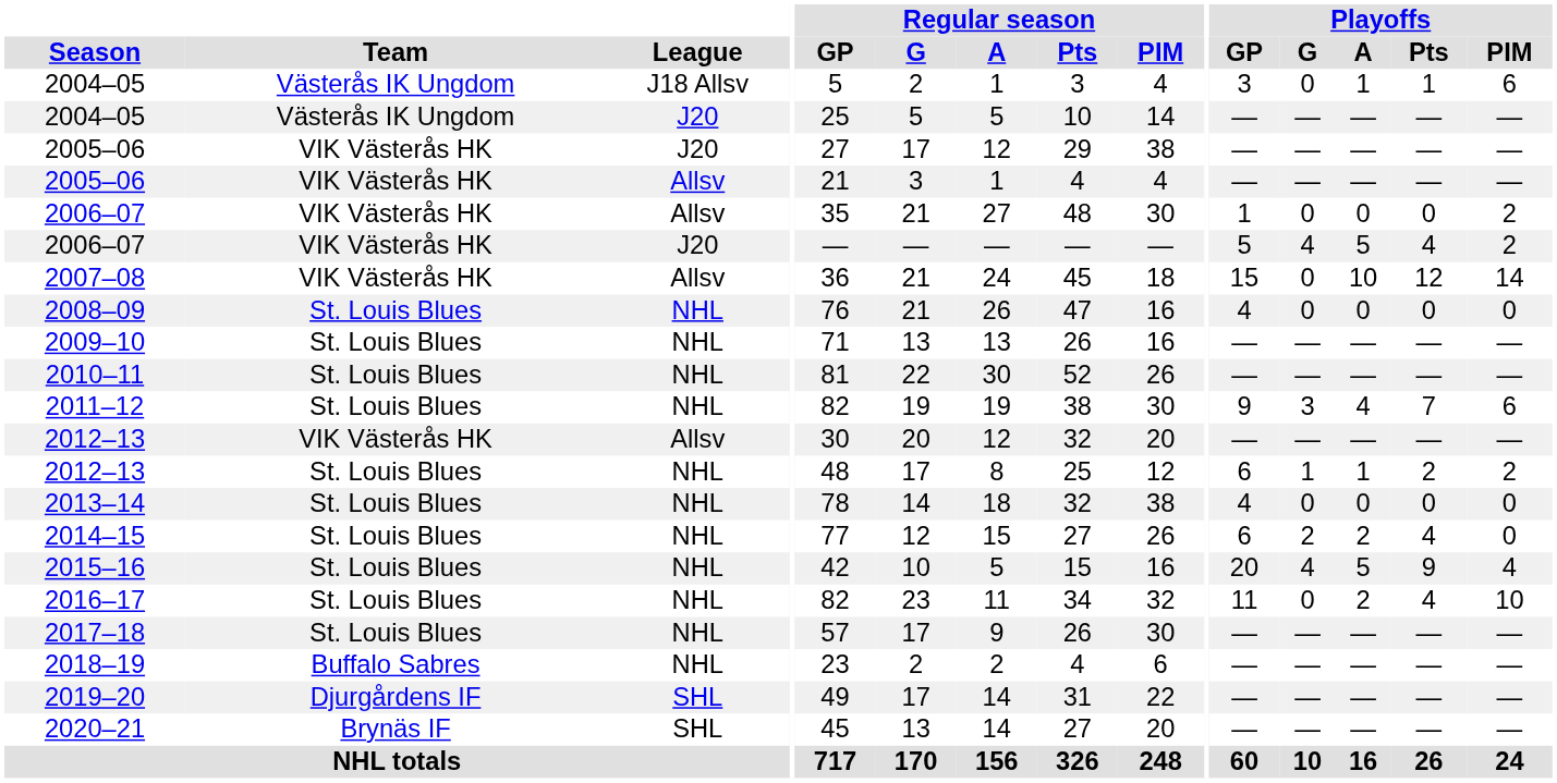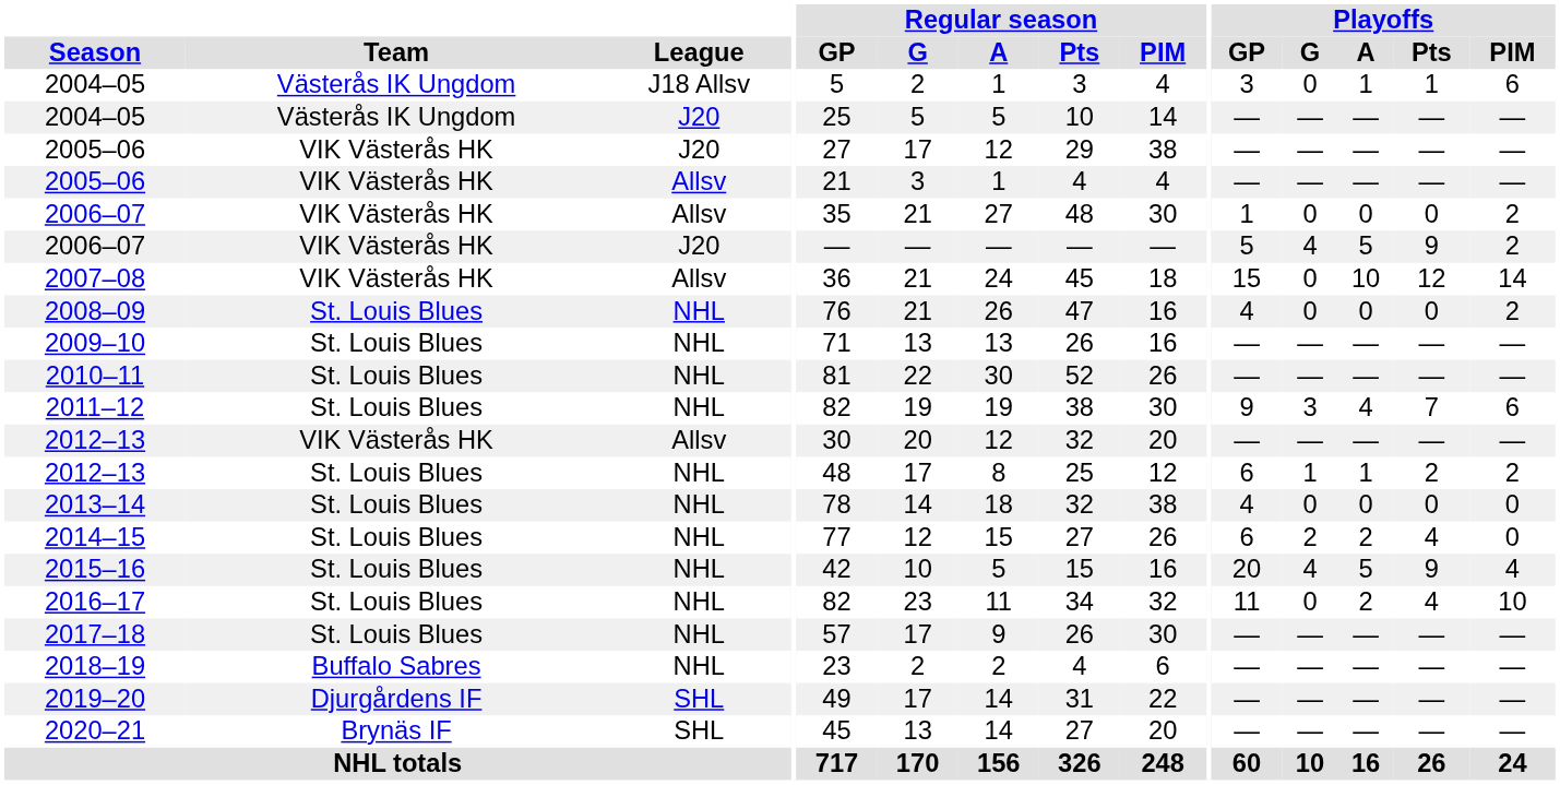 <table border="0" cellpadding="1" cellspacing="0" style="text-align:center; width:60em">
 <tr bgcolor="#e0e0e0">
 <th colspan="3" bgcolor="#ffffff"></th>
 <th rowspan="99" bgcolor="#ffffff"></th>
 <th colspan="5"><a href='#'>Regular season</a></th>
 <th rowspan="99" bgcolor="#ffffff"></th>
 <th colspan="5"><a href='#'>Playoffs</a></th>
 </tr>
 <tr bgcolor="#e0e0e0">
 <th><a href='#'>Season</a></th>
 <th>Team</th>
 <th>League</th>
 <th>GP</th>
 <th><a href='#'>G</a></th>
 <th><a href='#'>A</a></th>
 <th><a href='#'>Pts</a></th>
 <th><a href='#'>PIM</a></th>
 <th>GP</th>
 <th>G</th>
 <th>A</th>
 <th>Pts</th>
 <th>PIM</th>
 </tr>
 <tr>
 <td>2004–05</td>
 <td><a href='#'>Västerås IK Ungdom</a></td>
 <td>J18 Allsv</td>
 <td>5</td>
 <td>2</td>
 <td>1</td>
 <td>3</td>
 <td>4</td>
 <td>3</td>
 <td>0</td>
 <td>1</td>
 <td>1</td>
 <td>6</td>
 </tr>
 <tr bgcolor="#f0f0f0">
 <td>2004–05</td>
 <td>Västerås IK Ungdom</td>
 <td><a href='#'>J20</a></td>
 <td>25</td>
 <td>5</td>
 <td>5</td>
 <td>10</td>
 <td>14</td>
 <td>—</td>
 <td>—</td>
 <td>—</td>
 <td>—</td>
 <td>—</td>
 </tr>
 <tr>
 <td>2005–06</td>
 <td>VIK Västerås HK</td>
 <td>J20</td>
 <td>27</td>
 <td>17</td>
 <td>12</td>
 <td>29</td>
 <td>38</td>
 <td>—</td>
 <td>—</td>
 <td>—</td>
 <td>—</td>
 <td>—</td>
 </tr>
 <tr bgcolor="#f0f0f0">
 <td><a href='#'>2005–06</a></td>
 <td>VIK Västerås HK</td>
 <td><a href='#'>Allsv</a></td>
 <td>21</td>
 <td>3</td>
 <td>1</td>
 <td>4</td>
 <td>4</td>
 <td>—</td>
 <td>—</td>
 <td>—</td>
 <td>—</td>
 <td>—</td>
 </tr>
 <tr>
 <td><a href='#'>2006–07</a></td>
 <td>VIK Västerås HK</td>
 <td>Allsv</td>
 <td>35</td>
 <td>21</td>
 <td>27</td>
 <td>48</td>
 <td>30</td>
 <td>1</td>
 <td>0</td>
 <td>0</td>
 <td>0</td>
 <td>2</td>
 </tr>
 <tr bgcolor="#f0f0f0">
 <td>2006–07</td>
 <td>VIK Västerås HK</td>
 <td>J20</td>
 <td>—</td>
 <td>—</td>
 <td>—</td>
 <td>—</td>
 <td>—</td>
 <td>5</td>
 <td>4</td>
 <td>5</td>
-<td>4</td>
+<td>9</td>
 <td>2</td>
 </tr>
 <tr>
 <td><a href='#'>2007–08</a></td>
 <td>VIK Västerås HK</td>
 <td>Allsv</td>
 <td>36</td>
 <td>21</td>
 <td>24</td>
 <td>45</td>
 <td>18</td>
 <td>15</td>
 <td>0</td>
 <td>10</td>
 <td>12</td>
 <td>14</td>
 </tr>
 <tr bgcolor="#f0f0f0">
 <td><a href='#'>2008–09</a></td>
 <td><a href='#'>St. Louis Blues</a></td>
 <td><a href='#'>NHL</a></td>
 <td>76</td>
 <td>21</td>
 <td>26</td>
 <td>47</td>
 <td>16</td>
 <td>4</td>
 <td>0</td>
 <td>0</td>
 <td>0</td>
-<td>0</td>
+<td>2</td>
 </tr>
 <tr>
 <td><a href='#'>2009–10</a></td>
 <td>St. Louis Blues</td>
 <td>NHL</td>
 <td>71</td>
 <td>13</td>
 <td>13</td>
 <td>26</td>
 <td>16</td>
 <td>—</td>
 <td>—</td>
 <td>—</td>
 <td>—</td>
 <td>—</td>
 </tr>
 <tr bgcolor="#f0f0f0">
 <td><a href='#'>2010–11</a></td>
 <td>St. Louis Blues</td>
 <td>NHL</td>
 <td>81</td>
 <td>22</td>
 <td>30</td>
 <td>52</td>
 <td>26</td>
 <td>—</td>
 <td>—</td>
 <td>—</td>
 <td>—</td>
 <td>—</td>
 </tr>
 <tr>
 <td><a href='#'>2011–12</a></td>
 <td>St. Louis Blues</td>
 <td>NHL</td>
 <td>82</td>
 <td>19</td>
 <td>19</td>
 <td>38</td>
 <td>30</td>
 <td>9</td>
 <td>3</td>
 <td>4</td>
 <td>7</td>
 <td>6</td>
 </tr>
 <tr bgcolor="#f0f0f0">
 <td><a href='#'>2012–13</a></td>
 <td>VIK Västerås HK</td>
 <td>Allsv</td>
 <td>30</td>
 <td>20</td>
 <td>12</td>
 <td>32</td>
 <td>20</td>
 <td>—</td>
 <td>—</td>
 <td>—</td>
 <td>—</td>
 <td>—</td>
 </tr>
 <tr>
 <td><a href='#'>2012–13</a></td>
 <td>St. Louis Blues</td>
 <td>NHL</td>
 <td>48</td>
 <td>17</td>
 <td>8</td>
 <td>25</td>
 <td>12</td>
 <td>6</td>
 <td>1</td>
 <td>1</td>
 <td>2</td>
 <td>2</td>
 </tr>
 <tr bgcolor="#f0f0f0">
 <td><a href='#'>2013–14</a></td>
 <td>St. Louis Blues</td>
 <td>NHL</td>
 <td>78</td>
 <td>14</td>
 <td>18</td>
 <td>32</td>
 <td>38</td>
 <td>4</td>
 <td>0</td>
 <td>0</td>
 <td>0</td>
 <td>0</td>
 </tr>
 <tr>
 <td><a href='#'>2014–15</a></td>
 <td>St. Louis Blues</td>
 <td>NHL</td>
 <td>77</td>
 <td>12</td>
 <td>15</td>
 <td>27</td>
 <td>26</td>
 <td>6</td>
 <td>2</td>
 <td>2</td>
 <td>4</td>
 <td>0</td>
 </tr>
 <tr bgcolor="#f0f0f0">
 <td><a href='#'>2015–16</a></td>
 <td>St. Louis Blues</td>
 <td>NHL</td>
 <td>42</td>
 <td>10</td>
 <td>5</td>
 <td>15</td>
 <td>16</td>
 <td>20</td>
 <td>4</td>
 <td>5</td>
 <td>9</td>
 <td>4</td>
 </tr>
 <tr>
 <td><a href='#'>2016–17</a></td>
 <td>St. Louis Blues</td>
 <td>NHL</td>
 <td>82</td>
 <td>23</td>
 <td>11</td>
 <td>34</td>
 <td>32</td>
 <td>11</td>
 <td>0</td>
 <td>2</td>
 <td>4</td>
 <td>10</td>
 </tr>
 <tr bgcolor="#f0f0f0">
 <td><a href='#'>2017–18</a></td>
 <td>St. Louis Blues</td>
 <td>NHL</td>
 <td>57</td>
 <td>17</td>
 <td>9</td>
 <td>26</td>
 <td>30</td>
 <td>—</td>
 <td>—</td>
 <td>—</td>
 <td>—</td>
 <td>—</td>
 </tr>
 <tr>
 <td><a href='#'>2018–19</a></td>
 <td><a href='#'>Buffalo Sabres</a></td>
 <td>NHL</td>
 <td>23</td>
 <td>2</td>
 <td>2</td>
 <td>4</td>
 <td>6</td>
 <td>—</td>
 <td>—</td>
 <td>—</td>
 <td>—</td>
 <td>—</td>
 </tr>
 <tr bgcolor="#f0f0f0">
 <td><a href='#'>2019–20</a></td>
 <td><a href='#'>Djurgårdens IF</a></td>
 <td><a href='#'>SHL</a></td>
 <td>49</td>
 <td>17</td>
 <td>14</td>
 <td>31</td>
 <td>22</td>
 <td>—</td>
 <td>—</td>
 <td>—</td>
 <td>—</td>
 <td>—</td>
 </tr>
 <tr>
 <td><a href='#'>2020–21</a></td>
 <td><a href='#'>Brynäs IF</a></td>
 <td>SHL</td>
 <td>45</td>
 <td>13</td>
 <td>14</td>
 <td>27</td>
 <td>20</td>
 <td>—</td>
 <td>—</td>
 <td>—</td>
 <td>—</td>
 <td>—</td>
 </tr>
 <tr bgcolor="#e0e0e0">
 <th colspan="3">NHL totals</th>
 <th>717</th>
 <th>170</th>
 <th>156</th>
 <th>326</th>
 <th>248</th>
 <th>60</th>
 <th>10</th>
 <th>16</th>
 <th>26</th>
 <th>24</th>
 </tr>
 </table>
